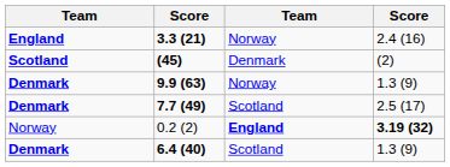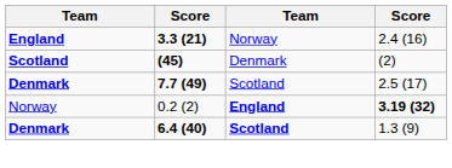 <table class="wikitable" width=500>
 <tr>
 <th width=25%>Team</th>
 <th width=12%>Score</th>
 <th width=25%>Team</th>
 <th width=12%>Score</th>
 </tr>
 <tr style="vertical-align: top;">
 <td> <strong><a href='#'>England</a></strong></td>
 <td><strong>3.3 (21)</strong></td>
 <td> <a href='#'>Norway</a></td>
 <td>2.4 (16)</td>
 </tr>
 <tr>
 <td> <strong><a href='#'>Scotland</a></strong></td>
 <td><strong>(45)</strong></td>
 <td> <a href='#'>Denmark</a></td>
 <td>(2)</td>
 </tr>
 <tr>
 <td> <strong><a href='#'>Denmark</a></strong></td>
-<td><strong>9.9 (63)</strong></td>
-<td> <a href='#'>Norway</a></td>
-<td>1.3 (9)</td>
-</tr>
-<tr>
-<td> <strong><a href='#'>Denmark</a></strong></td>
 <td><strong>7.7 (49)</strong></td>
 <td> <a href='#'>Scotland</a></td>
 <td>2.5 (17)</td>
 </tr>
 <tr>
 <td> <a href='#'>Norway</a></td>
 <td>0.2 (2)</td>
 <td> <strong><a href='#'>England</a></strong></td>
 <td><strong>3.19 (32)</strong></td>
 </tr>
 <tr>
 <td> <strong><a href='#'>Denmark</a></strong></td>
 <td><strong>6.4 (40)</strong></td>
-<td> <a href='#'>Scotland</a></td>
+<td><strong> <a href='#'>Scotland</a></strong></td>
 <td>1.3 (9)</td>
 </tr>
 </table>
